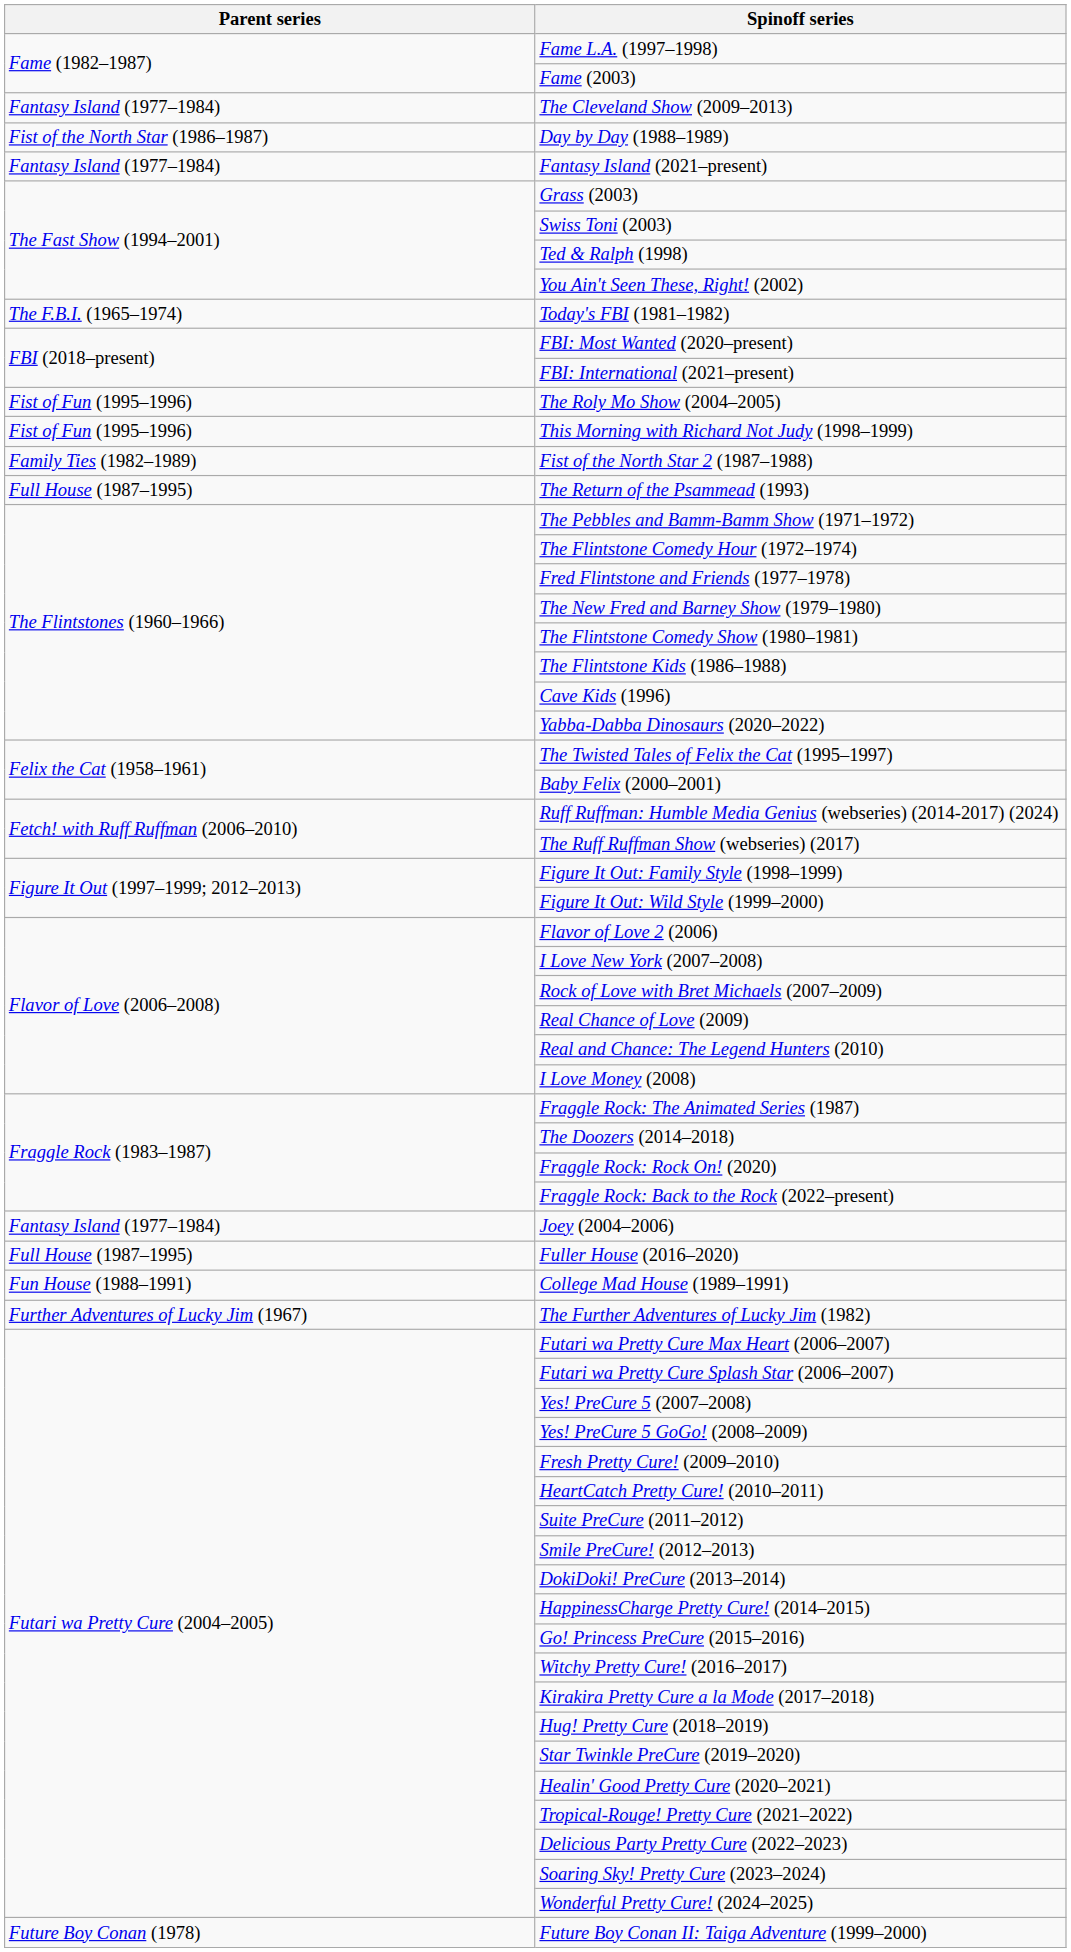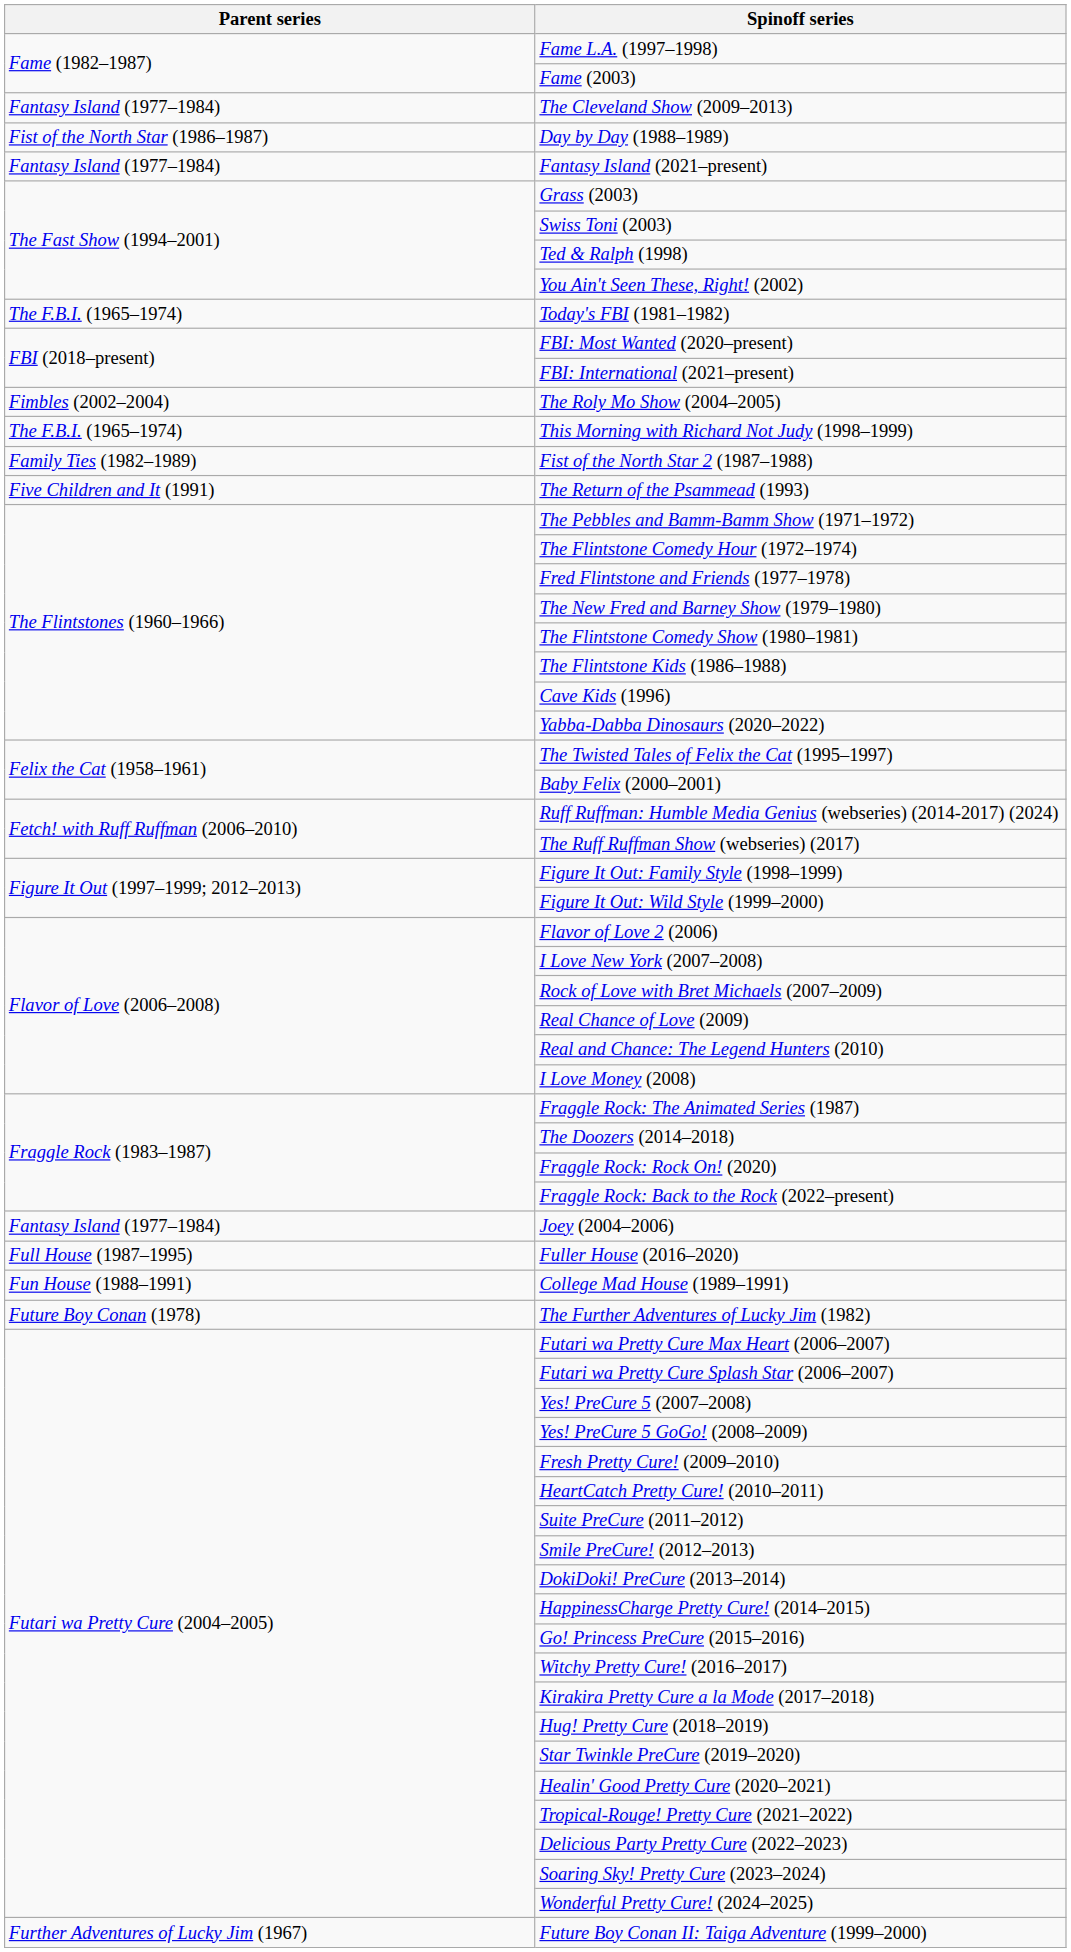 <table class="wikitable">
 <tr>
 <th width="450">Parent series</th>
 <th width="450">Spinoff series</th>
 </tr>
 <tr>
 <td rowspan="2"><em><a href='#'>Fame</a></em> (1982–1987)</td>
 <td><em><a href='#'>Fame L.A.</a></em> (1997–1998)</td>
 </tr>
 <tr>
 <td><em><a href='#'>Fame</a></em> (2003)</td>
 </tr>
 <tr>
 <td><em><a href='#'>Fantasy Island</a></em> (1977–1984)</td>
 <td><em><a href='#'>The Cleveland Show</a></em> (2009–2013)</td>
 </tr>
 <tr>
 <td><em><a href='#'>Fist of the North Star</a></em> (1986–1987)</td>
 <td><em><a href='#'>Day by Day</a></em> (1988–1989)</td>
 </tr>
 <tr>
 <td><em><a href='#'>Fantasy Island</a></em> (1977–1984)</td>
 <td><em><a href='#'>Fantasy Island</a></em> (2021–present)</td>
 </tr>
 <tr>
 <td rowspan="4"><em><a href='#'>The Fast Show</a></em> (1994–2001)</td>
 <td><em><a href='#'>Grass</a></em> (2003)</td>
 </tr>
 <tr>
 <td><em><a href='#'>Swiss Toni</a></em> (2003)</td>
 </tr>
 <tr>
 <td><em><a href='#'>Ted & Ralph</a></em> (1998)</td>
 </tr>
 <tr>
 <td><em><a href='#'>You Ain't Seen These, Right!</a></em> (2002)</td>
 </tr>
 <tr>
 <td><em><a href='#'>The F.B.I.</a></em> (1965–1974)</td>
 <td><em><a href='#'>Today's FBI</a></em> (1981–1982)</td>
 </tr>
 <tr>
 <td rowspan="2"><em><a href='#'>FBI</a></em> (2018–present)</td>
 <td><em><a href='#'>FBI: Most Wanted</a></em> (2020–present)</td>
 </tr>
 <tr>
 <td><em><a href='#'>FBI: International</a></em> (2021–present)</td>
 </tr>
 <tr>
-<td><em><a href='#'>Fist of Fun</a></em> (1995–1996)</td>
+<td><em><a href='#'>Fimbles</a></em> (2002–2004)</td>
 <td><em><a href='#'>The Roly Mo Show</a></em> (2004–2005)</td>
 </tr>
 <tr>
-<td><em><a href='#'>Fist of Fun</a></em> (1995–1996)</td>
+<td><em><a href='#'>The F.B.I.</a></em> (1965–1974)</td>
 <td><em><a href='#'>This Morning with Richard Not Judy</a></em> (1998–1999)</td>
 </tr>
 <tr>
 <td><em><a href='#'>Family Ties</a></em> (1982–1989)</td>
 <td><em><a href='#'>Fist of the North Star 2</a></em> (1987–1988)</td>
 </tr>
 <tr>
-<td><em><a href='#'>Full House</a></em> (1987–1995)</td>
+<td><em><a href='#'>Five Children and It</a></em> (1991)</td>
 <td><em><a href='#'>The Return of the Psammead</a></em> (1993)</td>
 </tr>
 <tr>
 <td rowspan="8"><em><a href='#'>The Flintstones</a></em> (1960–1966)</td>
 <td><em><a href='#'>The Pebbles and Bamm-Bamm Show</a></em> (1971–1972)</td>
 </tr>
 <tr>
 <td><em><a href='#'>The Flintstone Comedy Hour</a></em> (1972–1974)</td>
 </tr>
 <tr>
 <td><em><a href='#'>Fred Flintstone and Friends</a></em> (1977–1978)</td>
 </tr>
 <tr>
 <td><em><a href='#'>The New Fred and Barney Show</a></em> (1979–1980)</td>
 </tr>
 <tr>
 <td><em><a href='#'>The Flintstone Comedy Show</a></em> (1980–1981)</td>
 </tr>
 <tr>
 <td><em><a href='#'>The Flintstone Kids</a></em> (1986–1988)</td>
 </tr>
 <tr>
 <td><em><a href='#'>Cave Kids</a></em> (1996)</td>
 </tr>
 <tr>
 <td><em><a href='#'>Yabba-Dabba Dinosaurs</a></em> (2020–2022)</td>
 </tr>
 <tr>
 <td rowspan="2"><em><a href='#'>Felix the Cat</a></em> (1958–1961)</td>
 <td><em><a href='#'>The Twisted Tales of Felix the Cat</a></em> (1995–1997)</td>
 </tr>
 <tr>
 <td><em><a href='#'>Baby Felix</a></em> (2000–2001)</td>
 </tr>
 <tr>
 <td rowspan="2"><em><a href='#'>Fetch! with Ruff Ruffman</a></em> (2006–2010)</td>
 <td><em><a href='#'>Ruff Ruffman: Humble Media Genius</a></em> (webseries) (2014-2017) (2024)</td>
 </tr>
 <tr>
 <td><em><a href='#'>The Ruff Ruffman Show</a></em> (webseries) (2017)</td>
 </tr>
 <tr>
 <td rowspan="2"><em><a href='#'>Figure It Out</a></em> (1997–1999; 2012–2013)</td>
 <td><em><a href='#'>Figure It Out: Family Style</a></em>  (1998–1999)</td>
 </tr>
 <tr>
 <td><em><a href='#'>Figure It Out: Wild Style</a></em> (1999–2000)</td>
 </tr>
 <tr>
 <td rowspan="6"><em><a href='#'>Flavor of Love</a></em> (2006–2008)</td>
 <td><em><a href='#'>Flavor of Love 2</a></em> (2006)</td>
 </tr>
 <tr>
 <td><em><a href='#'>I Love New York</a></em> (2007–2008)</td>
 </tr>
 <tr>
 <td><em><a href='#'>Rock of Love with Bret Michaels</a></em> (2007–2009)</td>
 </tr>
 <tr>
 <td><em><a href='#'>Real Chance of Love</a></em> (2009)</td>
 </tr>
 <tr>
 <td><em><a href='#'>Real and Chance: The Legend Hunters</a></em> (2010)</td>
 </tr>
 <tr>
 <td><em><a href='#'>I Love Money</a></em> (2008)</td>
 </tr>
 <tr>
 <td rowspan="4"><em><a href='#'>Fraggle Rock</a></em> (1983–1987)</td>
 <td><em><a href='#'>Fraggle Rock: The Animated Series</a></em> (1987)</td>
 </tr>
 <tr>
 <td><em><a href='#'>The Doozers</a></em> (2014–2018)</td>
 </tr>
 <tr>
 <td><em><a href='#'>Fraggle Rock: Rock On!</a></em> (2020)</td>
 </tr>
 <tr>
 <td><em><a href='#'>Fraggle Rock: Back to the Rock</a></em> (2022–present)</td>
 </tr>
 <tr>
 <td><em><a href='#'>Fantasy Island</a></em> (1977–1984)</td>
 <td><em><a href='#'>Joey</a></em> (2004–2006)</td>
 </tr>
 <tr>
 <td><em><a href='#'>Full House</a></em> (1987–1995)</td>
 <td><em><a href='#'>Fuller House</a></em> (2016–2020)</td>
 </tr>
 <tr>
 <td><em><a href='#'>Fun House</a></em> (1988–1991)</td>
 <td><em><a href='#'>College Mad House</a></em> (1989–1991)</td>
 </tr>
 <tr>
-<td><em><a href='#'>Further Adventures of Lucky Jim</a></em> (1967)</td>
+<td><em><a href='#'>Future Boy Conan</a></em> (1978)</td>
 <td><em><a href='#'>The Further Adventures of Lucky Jim</a></em> (1982)</td>
 </tr>
 <tr>
 <td rowspan="20"><em><a href='#'>Futari wa Pretty Cure</a></em> (2004–2005)</td>
 <td><em><a href='#'>Futari wa Pretty Cure Max Heart</a></em> (2006–2007)</td>
 </tr>
 <tr>
 <td><em><a href='#'>Futari wa Pretty Cure Splash Star</a></em> (2006–2007)</td>
 </tr>
 <tr>
 <td><em><a href='#'>Yes! PreCure 5</a></em> (2007–2008)</td>
 </tr>
 <tr>
 <td><em><a href='#'>Yes! PreCure 5 GoGo!</a></em> (2008–2009)</td>
 </tr>
 <tr>
 <td><em><a href='#'>Fresh Pretty Cure!</a></em> (2009–2010)</td>
 </tr>
 <tr>
 <td><em><a href='#'>HeartCatch Pretty Cure!</a></em> (2010–2011)</td>
 </tr>
 <tr>
 <td><em><a href='#'>Suite PreCure</a></em> (2011–2012)</td>
 </tr>
 <tr>
 <td><em><a href='#'>Smile PreCure!</a></em> (2012–2013)</td>
 </tr>
 <tr>
 <td><em><a href='#'>DokiDoki! PreCure</a></em> (2013–2014)</td>
 </tr>
 <tr>
 <td><em><a href='#'>HappinessCharge Pretty Cure!</a></em> (2014–2015)</td>
 </tr>
 <tr>
 <td><em><a href='#'>Go! Princess PreCure</a></em> (2015–2016)</td>
 </tr>
 <tr>
 <td><em><a href='#'>Witchy Pretty Cure!</a></em> (2016–2017)</td>
 </tr>
 <tr>
 <td><em><a href='#'>Kirakira Pretty Cure a la Mode</a></em> (2017–2018)</td>
 </tr>
 <tr>
 <td><em><a href='#'>Hug! Pretty Cure</a></em> (2018–2019)</td>
 </tr>
 <tr>
 <td><em><a href='#'>Star Twinkle PreCure</a></em> (2019–2020)</td>
 </tr>
 <tr>
 <td><em><a href='#'>Healin' Good Pretty Cure</a></em> (2020–2021)</td>
 </tr>
 <tr>
 <td><em><a href='#'>Tropical-Rouge! Pretty Cure</a></em> (2021–2022)</td>
 </tr>
 <tr>
 <td><em><a href='#'>Delicious Party Pretty Cure</a></em> (2022–2023)</td>
 </tr>
 <tr>
 <td><em><a href='#'>Soaring Sky! Pretty Cure</a></em> (2023–2024)</td>
 </tr>
 <tr>
 <td><em><a href='#'>Wonderful Pretty Cure!</a></em> (2024–2025)</td>
 </tr>
 <tr>
-<td><em><a href='#'>Future Boy Conan</a></em> (1978)</td>
+<td><em><a href='#'>Further Adventures of Lucky Jim</a></em> (1967)</td>
 <td><em><a href='#'>Future Boy Conan II: Taiga Adventure</a></em> (1999–2000)</td>
 </tr>
 </table>
